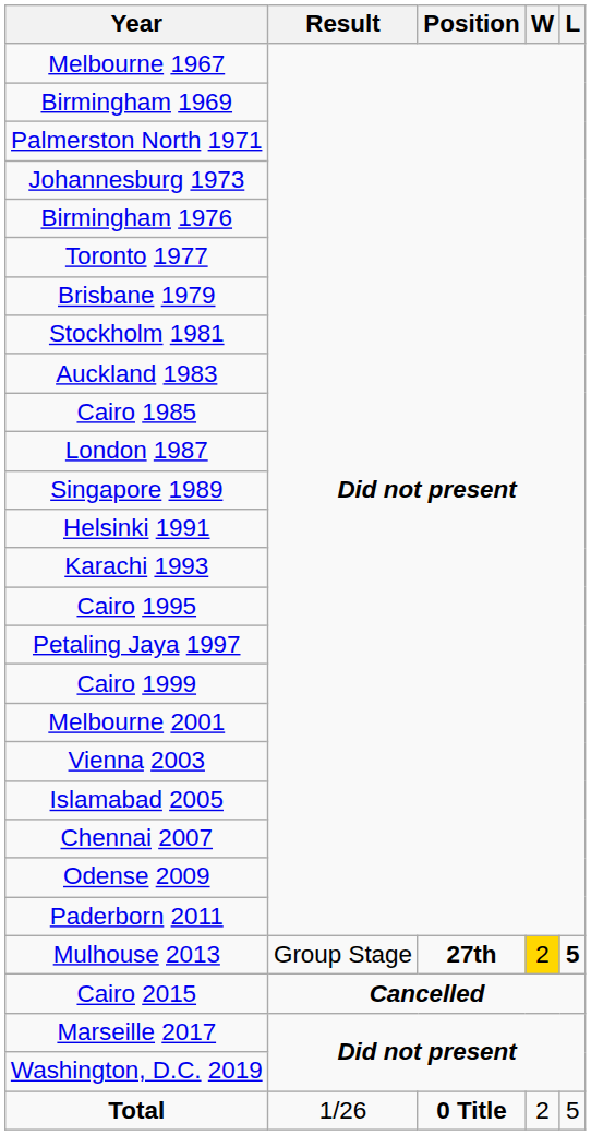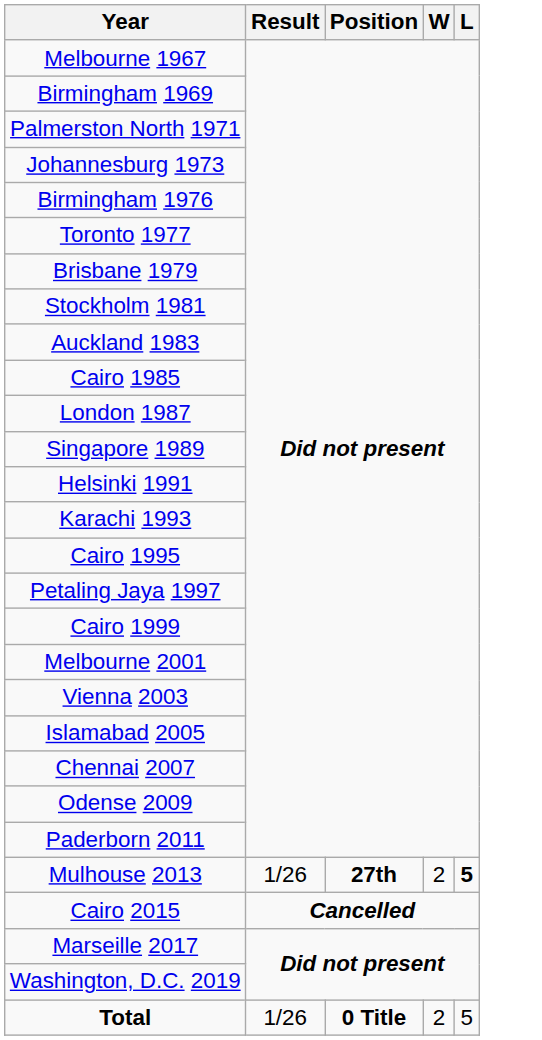 <table class="wikitable" style="text-align: center;">
 <tr>
 <th>Year</th>
 <th>Result</th>
 <th>Position</th>
 <th>W</th>
 <th>L</th>
 </tr>
 <tr>
 <td> <a href='#'>Melbourne</a> <a href='#'>1967</a></td>
 <td rowspan="23" colspan="4" align="center"><strong><em>Did not present</em></strong></td>
 </tr>
 <tr>
 <td> <a href='#'>Birmingham</a> <a href='#'>1969</a></td>
 </tr>
 <tr>
 <td> <a href='#'>Palmerston North</a> <a href='#'>1971</a></td>
 </tr>
 <tr>
 <td> <a href='#'>Johannesburg</a> <a href='#'>1973</a></td>
 </tr>
 <tr>
 <td> <a href='#'>Birmingham</a> <a href='#'>1976</a></td>
 </tr>
 <tr>
 <td> <a href='#'>Toronto</a> <a href='#'>1977</a></td>
 </tr>
 <tr>
 <td> <a href='#'>Brisbane</a> <a href='#'>1979</a></td>
 </tr>
 <tr>
 <td> <a href='#'>Stockholm</a> <a href='#'>1981</a></td>
 </tr>
 <tr>
 <td> <a href='#'>Auckland</a> <a href='#'>1983</a></td>
 </tr>
 <tr>
 <td> <a href='#'>Cairo</a> <a href='#'>1985</a></td>
 </tr>
 <tr>
 <td> <a href='#'>London</a> <a href='#'>1987</a></td>
 </tr>
 <tr>
 <td> <a href='#'>Singapore</a> <a href='#'>1989</a></td>
 </tr>
 <tr>
 <td> <a href='#'>Helsinki</a> <a href='#'>1991</a></td>
 </tr>
 <tr>
 <td> <a href='#'>Karachi</a> <a href='#'>1993</a></td>
 </tr>
 <tr>
 <td> <a href='#'>Cairo</a> <a href='#'>1995</a></td>
 </tr>
 <tr>
 <td> <a href='#'>Petaling Jaya</a> <a href='#'>1997</a></td>
 </tr>
 <tr>
 <td> <a href='#'>Cairo</a> <a href='#'>1999</a></td>
 </tr>
 <tr>
 <td> <a href='#'>Melbourne</a> <a href='#'>2001</a></td>
 </tr>
 <tr>
 <td> <a href='#'>Vienna</a> <a href='#'>2003</a></td>
 </tr>
 <tr>
 <td> <a href='#'>Islamabad</a> <a href='#'>2005</a></td>
 </tr>
 <tr>
 <td> <a href='#'>Chennai</a> <a href='#'>2007</a></td>
 </tr>
 <tr>
 <td> <a href='#'>Odense</a> <a href='#'>2009</a></td>
 </tr>
 <tr>
 <td> <a href='#'>Paderborn</a> <a href='#'>2011</a></td>
 </tr>
 <tr>
 <td> <a href='#'>Mulhouse</a> <a href='#'>2013</a></td>
-<td>Group Stage</td>
+<td>1/26</td>
 <td><strong>27th</strong></td>
-<td style="background: gold;">2</td>
+<td>2</td>
 <td><strong>5</strong></td>
 </tr>
 <tr>
 <td> <a href='#'>Cairo</a> <a href='#'>2015</a></td>
 <td rowspan="1" colspan="4" align="center"><strong><em>Cancelled</em></strong></td>
 </tr>
 <tr>
 <td> <a href='#'>Marseille</a> <a href='#'>2017</a></td>
 <td rowspan="2" colspan="4" align="center"><strong><em>Did not present</em></strong></td>
 </tr>
 <tr>
 <td> <a href='#'>Washington, D.C.</a> <a href='#'>2019</a></td>
 </tr>
 <tr>
 <td><strong>Total</strong></td>
 <td>1/26</td>
 <td><strong>0 Title</strong></td>
 <td>2</td>
 <td>5</td>
 </tr>
 </table>
